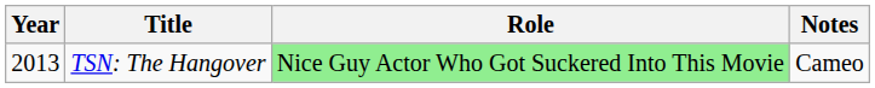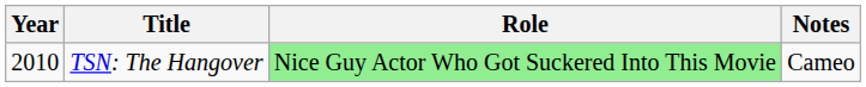 <table class="wikitable">
 <tr>
 <th>Year</th>
 <th>Title</th>
 <th>Role</th>
 <th>Notes</th>
 </tr>
 <tr>
-<td>2013</td>
+<td>2010</td>
 <td><em><a href='#'>TSN</a>: The Hangover</em></td>
 <td style="background: lightgreen;">Nice Guy Actor Who Got Suckered Into This Movie</td>
 <td>Cameo</td>
 </tr>
 </table>
